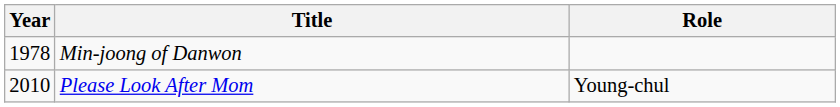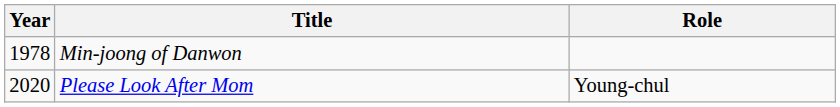 <table class="wikitable" style="width:650px">
 <tr>
 <th width=10>Year</th>
 <th>Title</th>
 <th>Role</th>
 </tr>
 <tr>
 <td>1978</td>
 <td><em>Min-joong of Danwon</em> </td>
 <td></td>
 </tr>
 <tr>
-<td>2010</td>
+<td>2020</td>
 <td><em><a href='#'>Please Look After Mom</a></em></td>
 <td>Young-chul</td>
 </tr>
 </table>
